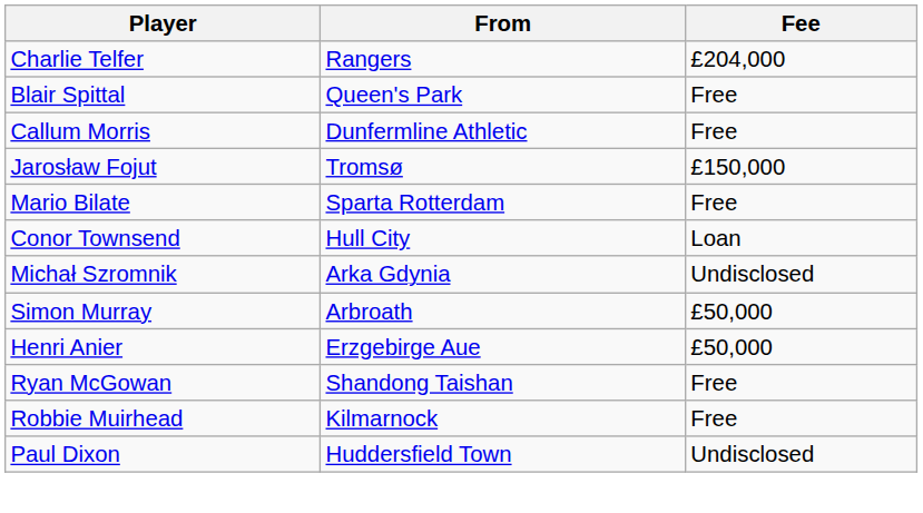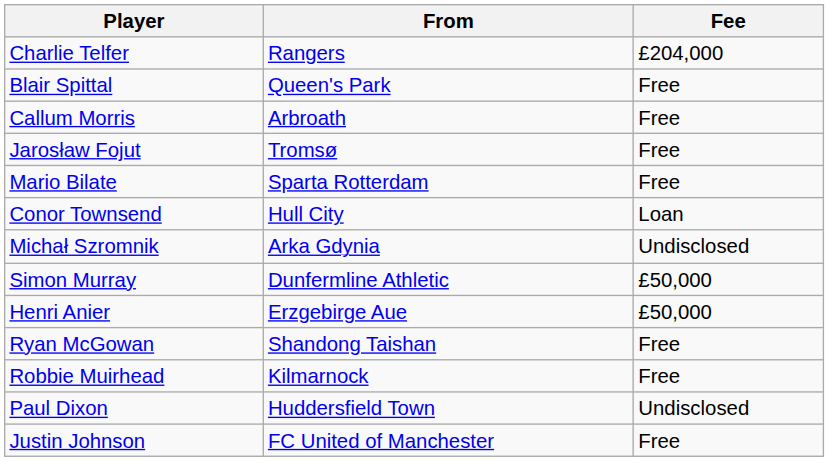 <table class="wikitable" style="text-align:center; font-size:95%;width:98%; text-align:left">
 <tr>
 <th>Player</th>
 <th>From</th>
 <th>Fee</th>
 </tr>
 <tr>
 <td> <a href='#'>Charlie Telfer</a></td>
 <td> <a href='#'>Rangers</a></td>
 <td>£204,000</td>
 </tr>
 <tr>
 <td> <a href='#'>Blair Spittal</a></td>
 <td> <a href='#'>Queen's Park</a></td>
 <td>Free</td>
 </tr>
 <tr>
 <td> <a href='#'>Callum Morris</a></td>
-<td> <a href='#'>Dunfermline Athletic</a></td>
+<td> <a href='#'>Arbroath</a></td>
 <td>Free</td>
 </tr>
 <tr>
 <td> <a href='#'>Jarosław Fojut</a></td>
 <td> <a href='#'>Tromsø</a></td>
-<td>£150,000</td>
+<td>Free</td>
 </tr>
 <tr>
 <td> <a href='#'>Mario Bilate</a></td>
 <td> <a href='#'>Sparta Rotterdam</a></td>
 <td>Free</td>
 </tr>
 <tr>
 <td> <a href='#'>Conor Townsend</a></td>
 <td> <a href='#'>Hull City</a></td>
 <td>Loan</td>
 </tr>
 <tr>
 <td> <a href='#'>Michał Szromnik</a></td>
 <td> <a href='#'>Arka Gdynia</a></td>
 <td>Undisclosed</td>
 </tr>
 <tr>
 <td> <a href='#'>Simon Murray</a></td>
-<td> <a href='#'>Arbroath</a></td>
+<td> <a href='#'>Dunfermline Athletic</a></td>
 <td>£50,000</td>
 </tr>
 <tr>
 <td> <a href='#'>Henri Anier</a></td>
 <td> <a href='#'>Erzgebirge Aue</a></td>
 <td>£50,000</td>
 </tr>
 <tr>
 <td> <a href='#'>Ryan McGowan</a></td>
 <td> <a href='#'>Shandong Taishan</a></td>
 <td>Free</td>
 </tr>
 <tr>
 <td> <a href='#'>Robbie Muirhead</a></td>
 <td> <a href='#'>Kilmarnock</a></td>
 <td>Free</td>
 </tr>
 <tr>
 <td> <a href='#'>Paul Dixon</a></td>
 <td> <a href='#'>Huddersfield Town</a></td>
 <td>Undisclosed</td>
 </tr>
+<tr>
+<td> <a href='#'>Justin Johnson</a></td>
+<td> <a href='#'>FC United of Manchester</a></td>
+<td>Free</td>
+</tr>
 </table>
